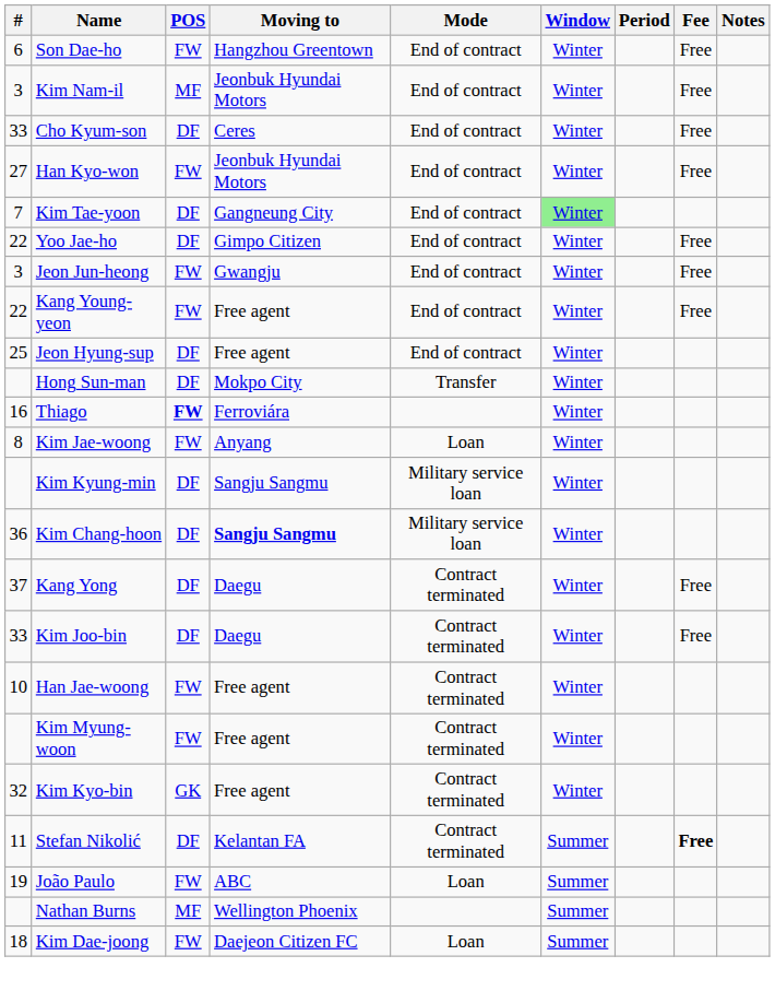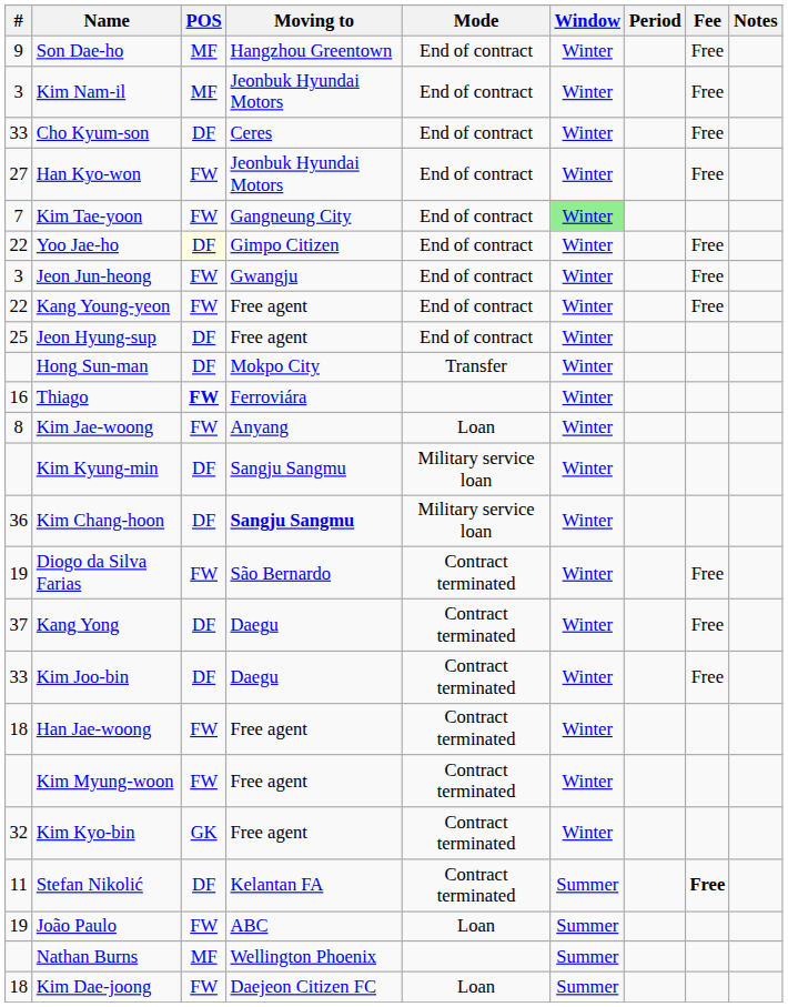 <table class="wikitable sortable" style="text-align: center; font-size:90%;">
 <tr>
 <th>#</th>
 <th>Name</th>
 <th><a href='#'>POS</a></th>
 <th>Moving to</th>
 <th>Mode</th>
 <th><a href='#'>Window</a></th>
 <th>Period</th>
 <th>Fee</th>
 <th>Notes</th>
 </tr>
 <tr>
-<td>6</td>
+<td>9</td>
 <td align=left> <a href='#'>Son Dae-ho</a></td>
-<td><a href='#'>FW</a></td>
+<td><a href='#'>MF</a></td>
 <td align=left> <a href='#'>Hangzhou Greentown</a></td>
 <td>End of contract</td>
 <td><a href='#'>Winter</a></td>
 <td></td>
 <td>Free</td>
 <td></td>
 </tr>
 <tr>
 <td>3</td>
 <td align=left> <a href='#'>Kim Nam-il</a></td>
 <td><a href='#'>MF</a></td>
 <td align=left> <a href='#'>Jeonbuk Hyundai Motors</a></td>
 <td>End of contract</td>
 <td><a href='#'>Winter</a></td>
 <td></td>
 <td>Free</td>
 <td></td>
 </tr>
 <tr>
 <td>33</td>
 <td align=left> <a href='#'>Cho Kyum-son</a></td>
 <td><a href='#'>DF</a></td>
 <td align=left> <a href='#'>Ceres</a></td>
 <td>End of contract</td>
 <td><a href='#'>Winter</a></td>
 <td></td>
 <td>Free</td>
 <td></td>
 </tr>
 <tr>
 <td>27</td>
 <td align=left> <a href='#'>Han Kyo-won</a></td>
 <td><a href='#'>FW</a></td>
 <td align=left> <a href='#'>Jeonbuk Hyundai Motors</a></td>
 <td>End of contract</td>
 <td><a href='#'>Winter</a></td>
 <td></td>
 <td>Free</td>
 <td></td>
 </tr>
 <tr>
 <td>7</td>
 <td align=left> <a href='#'>Kim Tae-yoon</a></td>
-<td><a href='#'>DF</a></td>
+<td><a href='#'>FW</a></td>
 <td align=left> <a href='#'>Gangneung City</a></td>
 <td>End of contract</td>
 <td style="background: lightgreen;"><a href='#'>Winter</a></td>
 <td></td>
 <td></td>
 <td></td>
 </tr>
 <tr>
 <td>22</td>
 <td align=left> <a href='#'>Yoo Jae-ho</a></td>
-<td><a href='#'>DF</a></td>
+<td style="background: lightyellow;"><a href='#'>DF</a></td>
 <td align=left> <a href='#'>Gimpo Citizen</a></td>
 <td>End of contract</td>
 <td><a href='#'>Winter</a></td>
 <td></td>
 <td>Free</td>
 <td></td>
 </tr>
 <tr>
 <td>3</td>
 <td align=left> <a href='#'>Jeon Jun-heong</a></td>
 <td><a href='#'>FW</a></td>
 <td align=left> <a href='#'>Gwangju</a></td>
 <td>End of contract</td>
 <td><a href='#'>Winter</a></td>
 <td></td>
 <td>Free</td>
 <td></td>
 </tr>
 <tr>
 <td>22</td>
 <td align=left> <a href='#'>Kang Young-yeon</a></td>
 <td><a href='#'>FW</a></td>
 <td align=left>Free agent</td>
 <td>End of contract</td>
 <td><a href='#'>Winter</a></td>
 <td></td>
 <td>Free</td>
 <td></td>
 </tr>
 <tr>
 <td>25</td>
 <td align=left> <a href='#'>Jeon Hyung-sup</a></td>
 <td><a href='#'>DF</a></td>
 <td align=left>Free agent</td>
 <td>End of contract</td>
 <td><a href='#'>Winter</a></td>
 <td></td>
 <td></td>
 <td></td>
 </tr>
 <tr>
 <td></td>
 <td align=left> <a href='#'>Hong Sun-man</a></td>
 <td><a href='#'>DF</a></td>
 <td align=left> <a href='#'>Mokpo City</a></td>
 <td>Transfer</td>
 <td><a href='#'>Winter</a></td>
 <td></td>
 <td></td>
 <td></td>
 </tr>
 <tr>
 <td>16</td>
 <td align=left> <a href='#'>Thiago</a></td>
 <td><strong><a href='#'>FW</a></strong></td>
 <td align=left> <a href='#'>Ferroviára</a></td>
 <td></td>
 <td><a href='#'>Winter</a></td>
 <td></td>
 <td></td>
 <td></td>
 </tr>
 <tr>
 <td>8</td>
 <td align=left> <a href='#'>Kim Jae-woong</a></td>
 <td><a href='#'>FW</a></td>
 <td align=left> <a href='#'>Anyang</a></td>
 <td>Loan</td>
 <td><a href='#'>Winter</a></td>
 <td></td>
 <td></td>
 <td></td>
 </tr>
 <tr>
 <td></td>
 <td align=left> <a href='#'>Kim Kyung-min</a></td>
 <td><a href='#'>DF</a></td>
 <td align=left> <a href='#'>Sangju Sangmu</a></td>
 <td>Military service loan</td>
 <td><a href='#'>Winter</a></td>
 <td></td>
 <td></td>
 <td></td>
 </tr>
 <tr>
 <td>36</td>
 <td align=left> <a href='#'>Kim Chang-hoon</a></td>
 <td><a href='#'>DF</a></td>
 <td align=left><strong> <a href='#'>Sangju Sangmu</a></strong></td>
 <td>Military service loan</td>
 <td><a href='#'>Winter</a></td>
 <td></td>
 <td></td>
 <td></td>
 </tr>
 <tr>
+<td>19</td>
+<td align=left> <a href='#'>Diogo da Silva Farias</a></td>
+<td><a href='#'>FW</a></td>
+<td align=left> <a href='#'>São Bernardo</a></td>
+<td>Contract terminated</td>
+<td><a href='#'>Winter</a></td>
+<td></td>
+<td>Free</td>
+<td></td>
+</tr>
+<tr>
 <td>37</td>
 <td align=left> <a href='#'>Kang Yong</a></td>
 <td><a href='#'>DF</a></td>
 <td align=left> <a href='#'>Daegu</a></td>
 <td>Contract terminated</td>
 <td><a href='#'>Winter</a></td>
 <td></td>
 <td>Free</td>
 <td></td>
 </tr>
 <tr>
 <td>33</td>
 <td align=left> <a href='#'>Kim Joo-bin</a></td>
 <td><a href='#'>DF</a></td>
 <td align=left> <a href='#'>Daegu</a></td>
 <td>Contract terminated</td>
 <td><a href='#'>Winter</a></td>
 <td></td>
 <td>Free</td>
 <td></td>
 </tr>
 <tr>
-<td>10</td>
+<td>18</td>
 <td align=left> <a href='#'>Han Jae-woong</a></td>
 <td><a href='#'>FW</a></td>
 <td align=left>Free agent</td>
 <td>Contract terminated</td>
 <td><a href='#'>Winter</a></td>
 <td></td>
 <td></td>
 <td></td>
 </tr>
 <tr>
 <td></td>
 <td align=left> <a href='#'>Kim Myung-woon</a></td>
 <td><a href='#'>FW</a></td>
 <td align=left>Free agent</td>
 <td>Contract terminated</td>
 <td><a href='#'>Winter</a></td>
 <td></td>
 <td></td>
 <td></td>
 </tr>
 <tr>
 <td>32</td>
 <td align=left> <a href='#'>Kim Kyo-bin</a></td>
 <td><a href='#'>GK</a></td>
 <td align=left>Free agent</td>
 <td>Contract terminated</td>
 <td><a href='#'>Winter</a></td>
 <td></td>
 <td></td>
 <td></td>
 </tr>
 <tr>
 <td>11</td>
 <td align=left> <a href='#'>Stefan Nikolić</a></td>
 <td><a href='#'>DF</a></td>
 <td align=left> <a href='#'>Kelantan FA</a></td>
 <td>Contract terminated</td>
 <td><a href='#'>Summer</a></td>
 <td></td>
 <td><strong>Free</strong></td>
 <td></td>
 </tr>
 <tr>
 <td>19</td>
 <td align=left> <a href='#'>João Paulo</a></td>
 <td><a href='#'>FW</a></td>
 <td align=left> <a href='#'>ABC</a></td>
 <td>Loan</td>
 <td><a href='#'>Summer</a></td>
 <td></td>
 <td></td>
 <td></td>
 </tr>
 <tr>
 <td></td>
 <td align=left> <a href='#'>Nathan Burns</a></td>
 <td><a href='#'>MF</a></td>
 <td align=left> <a href='#'>Wellington Phoenix</a></td>
 <td></td>
 <td><a href='#'>Summer</a></td>
 <td></td>
 <td></td>
 <td></td>
 </tr>
 <tr>
 <td>18</td>
 <td align=left> <a href='#'>Kim Dae-joong</a></td>
 <td><a href='#'>FW</a></td>
 <td align=left> <a href='#'>Daejeon Citizen FC</a></td>
 <td>Loan</td>
 <td><a href='#'>Summer</a></td>
 <td></td>
 <td></td>
 <td></td>
 </tr>
 </table>
